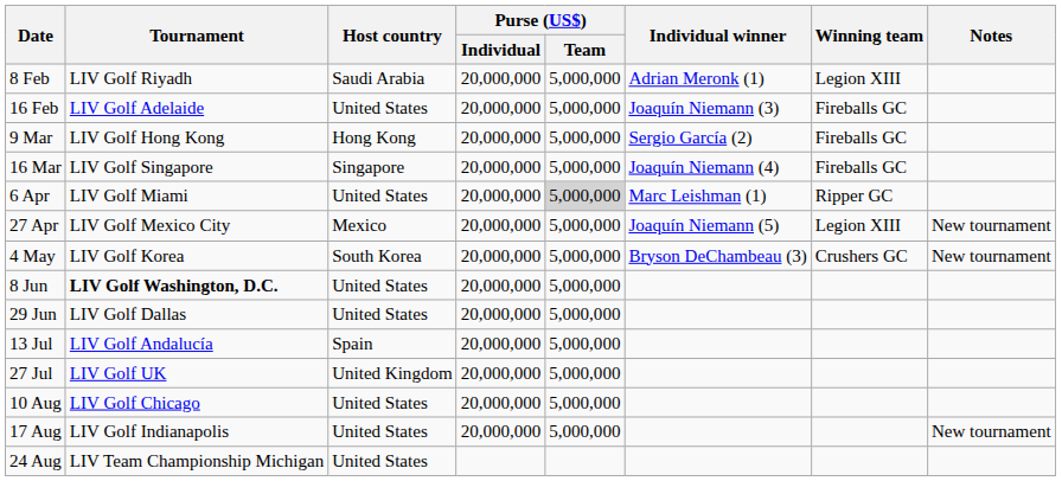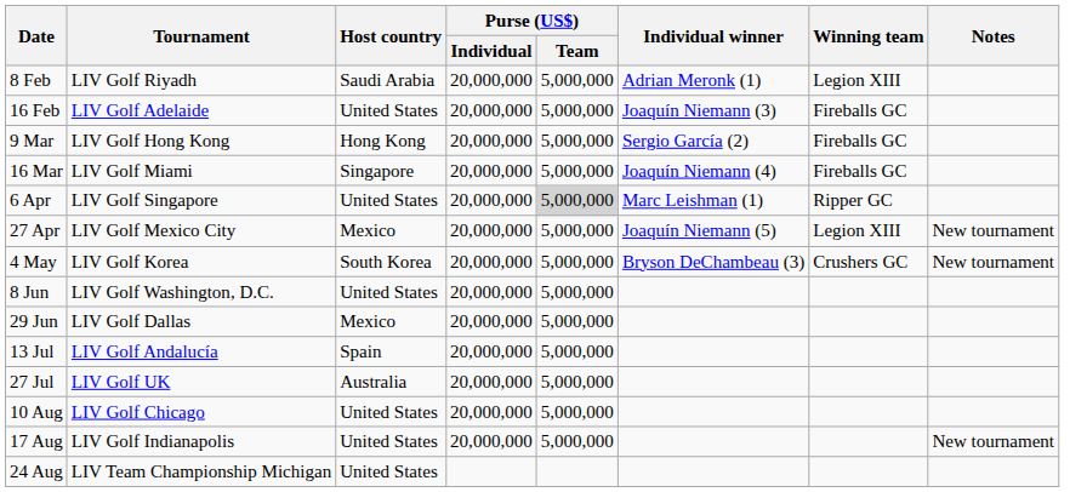 <table class="wikitable" style="font-size:95%;">
 <tr>
 <th rowspan=2>Date</th>
 <th rowspan=2>Tournament</th>
 <th rowspan=2>Host country</th>
 <th colspan=2>Purse (<a href='#'>US$</a>)</th>
 <th rowspan=2>Individual winner</th>
 <th rowspan=2>Winning team</th>
 <th rowspan=2>Notes</th>
 </tr>
 <tr>
 <th>Individual</th>
 <th>Team</th>
 </tr>
 <tr>
 <td>8 Feb</td>
 <td>LIV Golf Riyadh</td>
 <td>Saudi Arabia</td>
 <td align=right>20,000,000</td>
 <td align=right>5,000,000</td>
 <td> <a href='#'>Adrian Meronk</a> (1)</td>
 <td>Legion XIII</td>
 <td></td>
 </tr>
 <tr>
 <td>16 Feb</td>
 <td><a href='#'>LIV Golf Adelaide</a></td>
 <td>United States</td>
 <td align=right>20,000,000</td>
 <td align=right>5,000,000</td>
 <td> <a href='#'>Joaquín Niemann</a> (3)</td>
 <td>Fireballs GC</td>
 <td></td>
 </tr>
 <tr>
 <td>9 Mar</td>
 <td>LIV Golf Hong Kong</td>
 <td>Hong Kong</td>
 <td align=right>20,000,000</td>
 <td align=right>5,000,000</td>
 <td> <a href='#'>Sergio García</a> (2)</td>
 <td>Fireballs GC</td>
 <td></td>
 </tr>
 <tr>
 <td>16 Mar</td>
-<td>LIV Golf Singapore</td>
+<td>LIV Golf Miami</td>
 <td>Singapore</td>
 <td align=right>20,000,000</td>
 <td align=right>5,000,000</td>
 <td> <a href='#'>Joaquín Niemann</a> (4)</td>
 <td>Fireballs GC</td>
 <td></td>
 </tr>
 <tr>
 <td>6 Apr</td>
-<td>LIV Golf Miami</td>
+<td>LIV Golf Singapore</td>
 <td>United States</td>
 <td align=right>20,000,000</td>
 <td align=right style="background: lightgrey;">5,000,000</td>
 <td> <a href='#'>Marc Leishman</a> (1)</td>
 <td>Ripper GC</td>
 <td></td>
 </tr>
 <tr>
 <td>27 Apr</td>
 <td>LIV Golf Mexico City</td>
 <td>Mexico</td>
 <td align=right>20,000,000</td>
 <td align=right>5,000,000</td>
 <td> <a href='#'>Joaquín Niemann</a> (5)</td>
 <td>Legion XIII</td>
 <td>New tournament</td>
 </tr>
 <tr>
 <td>4 May</td>
 <td>LIV Golf Korea</td>
 <td>South Korea</td>
 <td align=right>20,000,000</td>
 <td align=right>5,000,000</td>
 <td> <a href='#'>Bryson DeChambeau</a> (3)</td>
 <td>Crushers GC</td>
 <td>New tournament</td>
 </tr>
 <tr>
 <td>8 Jun</td>
-<td><strong>LIV Golf Washington, D.C.</strong></td>
+<td>LIV Golf Washington, D.C.</td>
 <td>United States</td>
 <td align=right>20,000,000</td>
 <td align=right>5,000,000</td>
 <td></td>
 <td></td>
 <td></td>
 </tr>
 <tr>
 <td>29 Jun</td>
 <td>LIV Golf Dallas</td>
-<td>United States</td>
+<td>Mexico</td>
 <td align=right>20,000,000</td>
 <td align=right>5,000,000</td>
 <td></td>
 <td></td>
 <td></td>
 </tr>
 <tr>
 <td>13 Jul</td>
 <td><a href='#'>LIV Golf Andalucía</a></td>
 <td>Spain</td>
 <td align=right>20,000,000</td>
 <td align=right>5,000,000</td>
 <td></td>
 <td></td>
 <td></td>
 </tr>
 <tr>
 <td>27 Jul</td>
 <td><a href='#'>LIV Golf UK</a></td>
-<td>United Kingdom</td>
+<td>Australia</td>
 <td align=right>20,000,000</td>
 <td align=right>5,000,000</td>
 <td></td>
 <td></td>
 <td></td>
 </tr>
 <tr>
 <td>10 Aug</td>
 <td><a href='#'>LIV Golf Chicago</a></td>
 <td>United States</td>
 <td align=right>20,000,000</td>
 <td align=right>5,000,000</td>
 <td></td>
 <td></td>
 <td></td>
 </tr>
 <tr>
 <td>17 Aug</td>
 <td>LIV Golf Indianapolis</td>
 <td>United States</td>
 <td align=right>20,000,000</td>
 <td align=right>5,000,000</td>
 <td></td>
 <td></td>
 <td>New tournament</td>
 </tr>
 <tr>
 <td>24 Aug</td>
 <td>LIV Team Championship Michigan</td>
 <td>United States</td>
 <td align=right></td>
 <td align=right></td>
 <td></td>
 <td></td>
 <td></td>
 </tr>
 </table>
